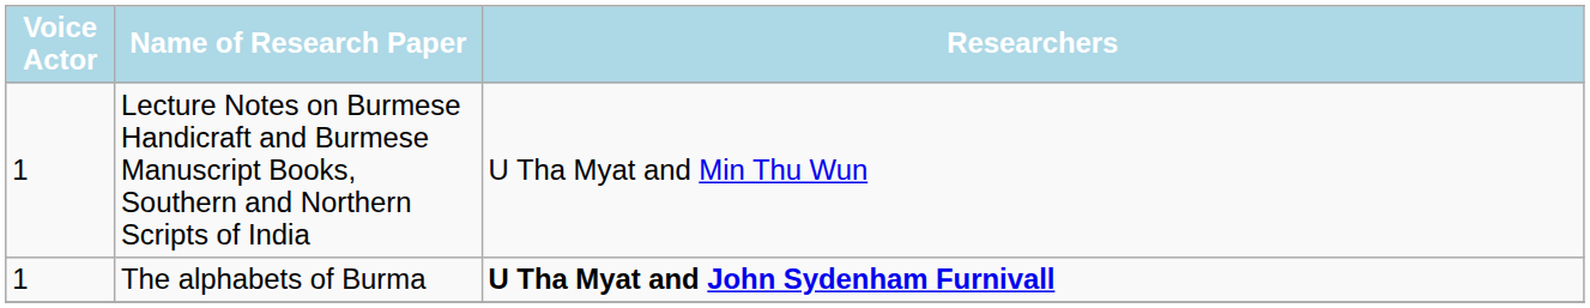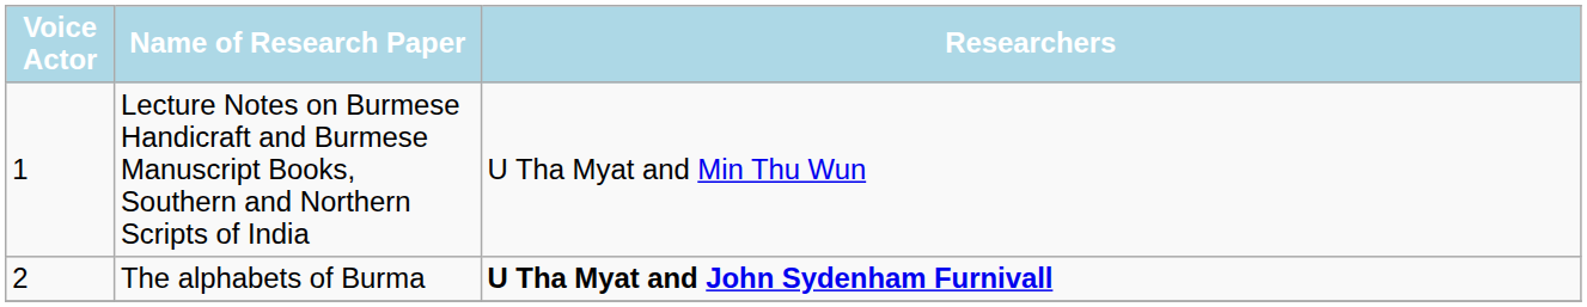 <table class="wikitable" width="70%">
 <tr style="background:lightblue; color:white" align=center>
 <td style="width:1%"><strong>Voice Actor</strong></td>
 <td style="width:10%"><strong>Name of Research Paper</strong></td>
 <td style="width:30%"><strong>Researchers</strong></td>
 </tr>
 <tr>
 <td>1</td>
 <td>Lecture Notes on Burmese Handicraft and Burmese Manuscript Books, Southern and Northern Scripts of India</td>
 <td>U Tha Myat and <a href='#'>Min Thu Wun</a></td>
 </tr>
 <tr>
-<td>1</td>
+<td>2</td>
 <td>The alphabets of Burma</td>
 <td><strong>U Tha Myat and <a href='#'>John Sydenham Furnivall</a></strong></td>
 </tr>
 <tr>
 </tr>
 </table>
